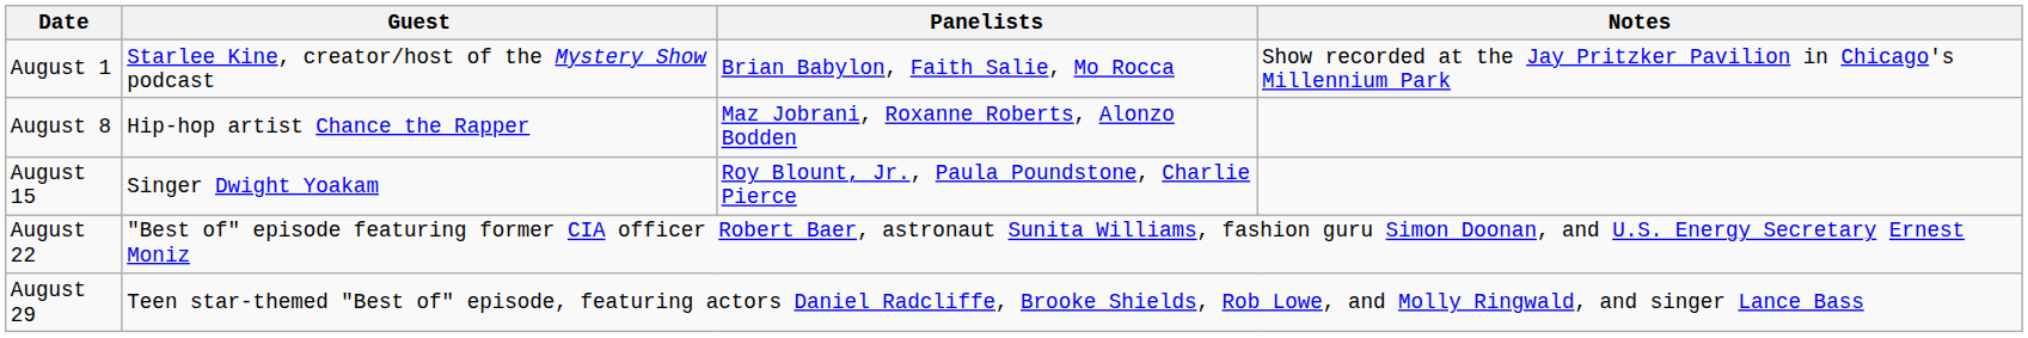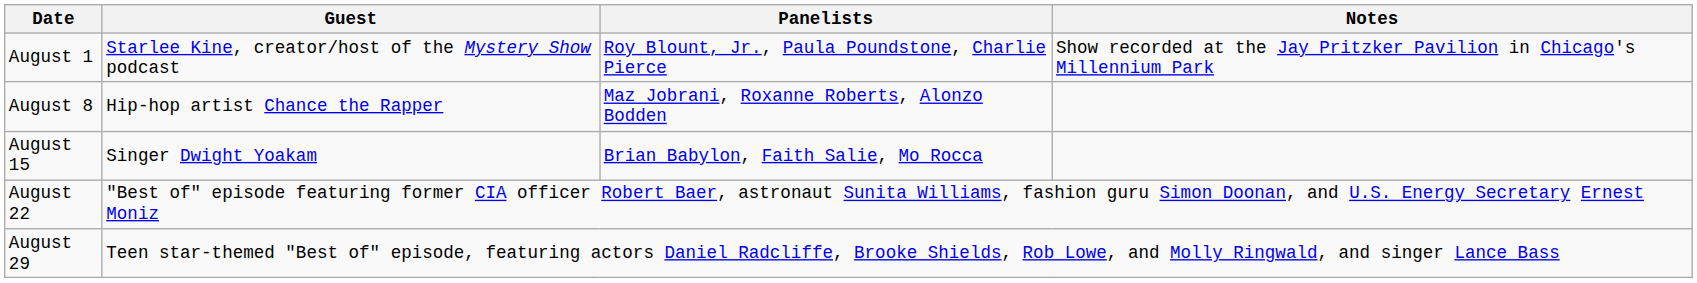 <table class="wikitable">
 <tr>
 <th>Date</th>
 <th>Guest</th>
 <th>Panelists</th>
 <th>Notes</th>
 </tr>
 <tr>
 <td>August 1</td>
 <td><a href='#'>Starlee Kine</a>, creator/host of the <em><a href='#'>Mystery Show</a></em> podcast</td>
-<td><a href='#'>Brian Babylon</a>, <a href='#'>Faith Salie</a>, <a href='#'>Mo Rocca</a></td>
+<td><a href='#'>Roy Blount, Jr.</a>, <a href='#'>Paula Poundstone</a>, <a href='#'>Charlie Pierce</a></td>
 <td>Show recorded at the <a href='#'>Jay Pritzker Pavilion</a> in <a href='#'>Chicago</a>'s <a href='#'>Millennium Park</a></td>
 </tr>
 <tr>
 <td>August 8</td>
 <td>Hip-hop artist <a href='#'>Chance the Rapper</a></td>
 <td><a href='#'>Maz Jobrani</a>, <a href='#'>Roxanne Roberts</a>, <a href='#'>Alonzo Bodden</a></td>
 <td></td>
 </tr>
 <tr>
 <td>August 15</td>
 <td>Singer <a href='#'>Dwight Yoakam</a></td>
-<td><a href='#'>Roy Blount, Jr.</a>, <a href='#'>Paula Poundstone</a>, <a href='#'>Charlie Pierce</a></td>
+<td><a href='#'>Brian Babylon</a>, <a href='#'>Faith Salie</a>, <a href='#'>Mo Rocca</a></td>
 <td></td>
 </tr>
 <tr>
 <td>August 22</td>
 <td colspan="3">"Best of" episode featuring former <a href='#'>CIA</a> officer <a href='#'>Robert Baer</a>, astronaut <a href='#'>Sunita Williams</a>, fashion guru <a href='#'>Simon Doonan</a>, and <a href='#'>U.S. Energy Secretary</a> <a href='#'>Ernest Moniz</a></td>
 </tr>
 <tr>
 <td>August 29</td>
 <td colspan="3">Teen star-themed "Best of" episode, featuring actors <a href='#'>Daniel Radcliffe</a>, <a href='#'>Brooke Shields</a>, <a href='#'>Rob Lowe</a>, and <a href='#'>Molly Ringwald</a>, and singer <a href='#'>Lance Bass</a></td>
 </tr>
 </table>
